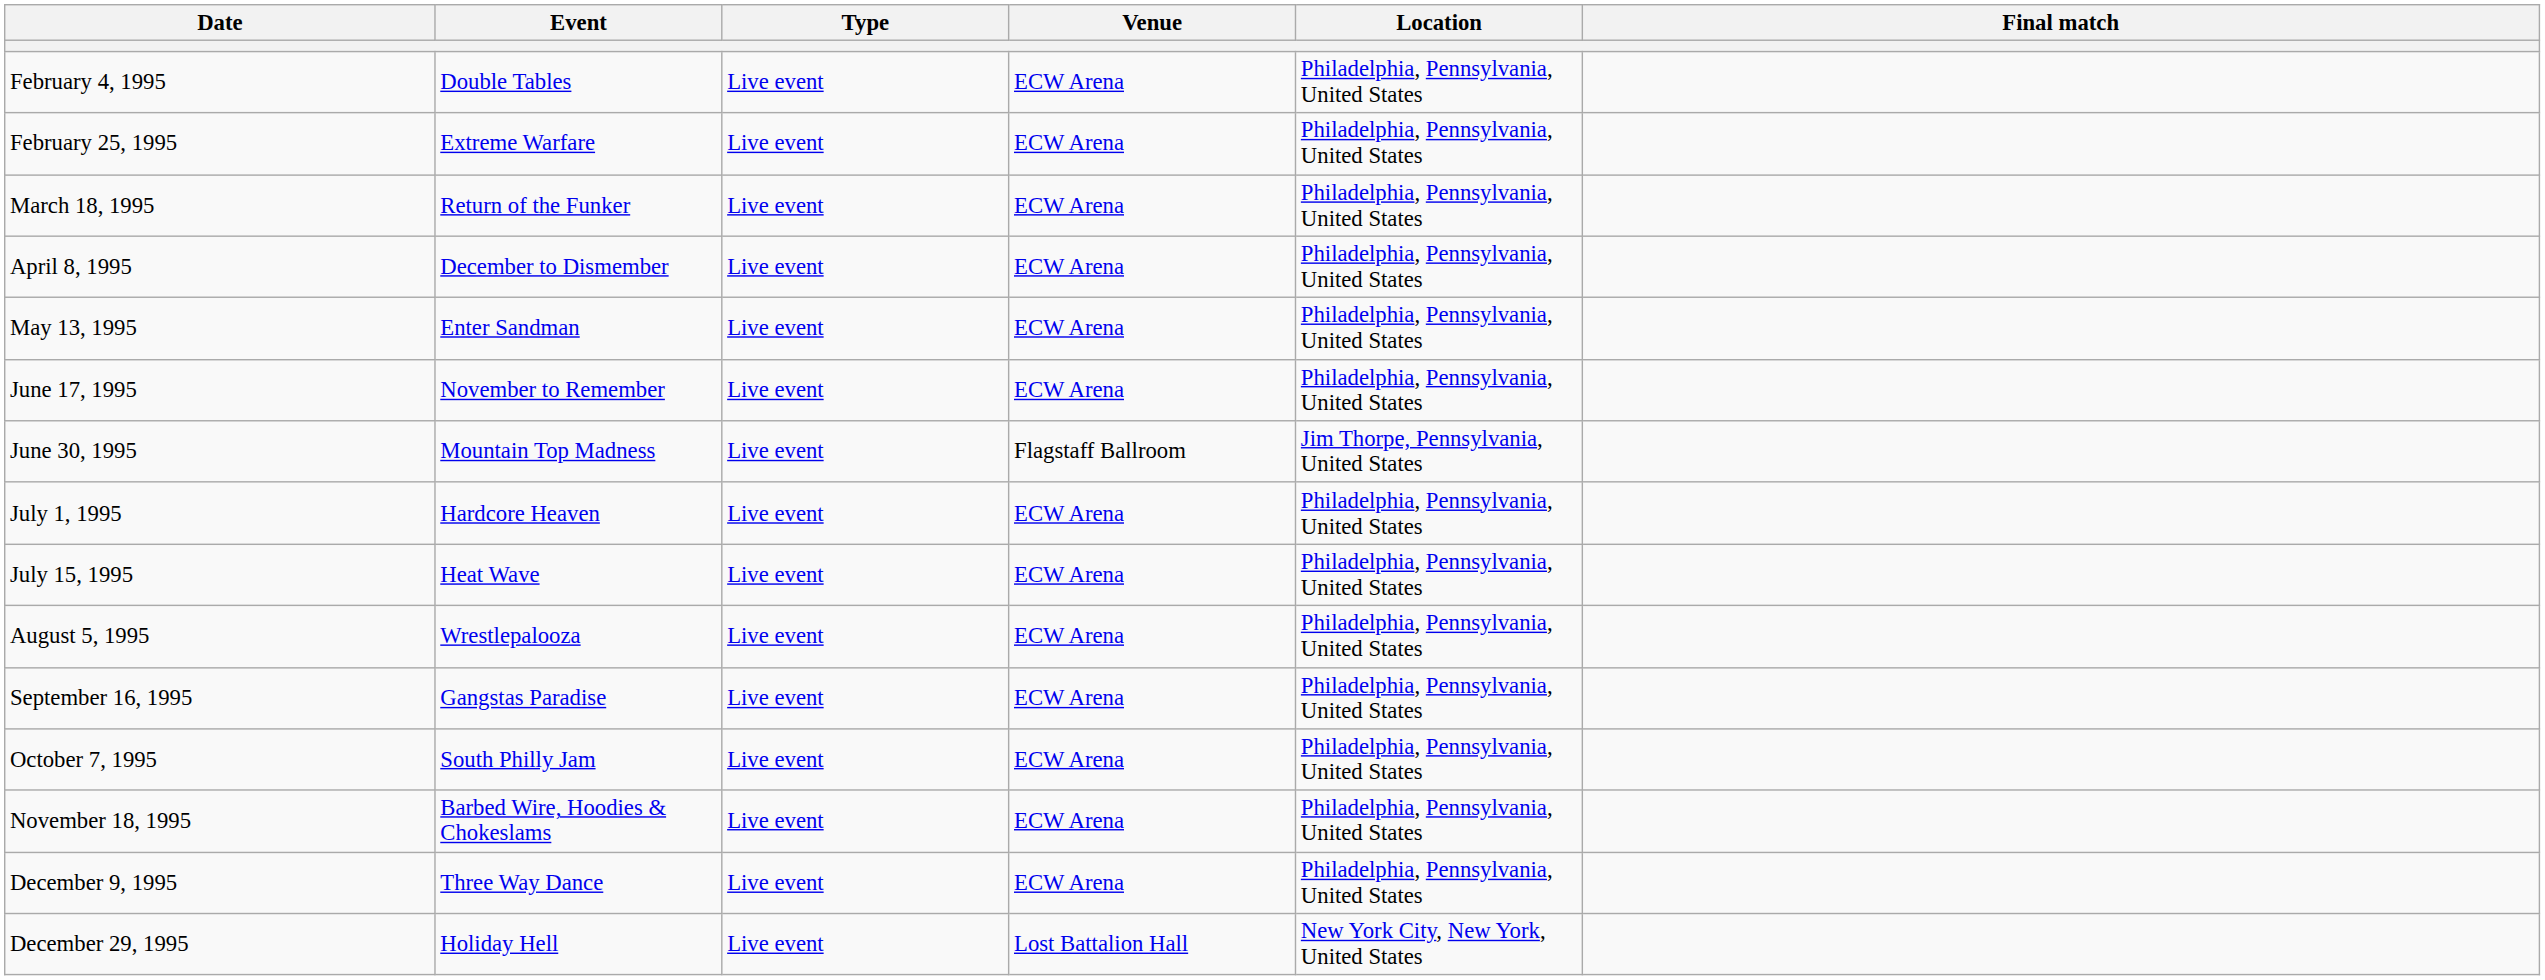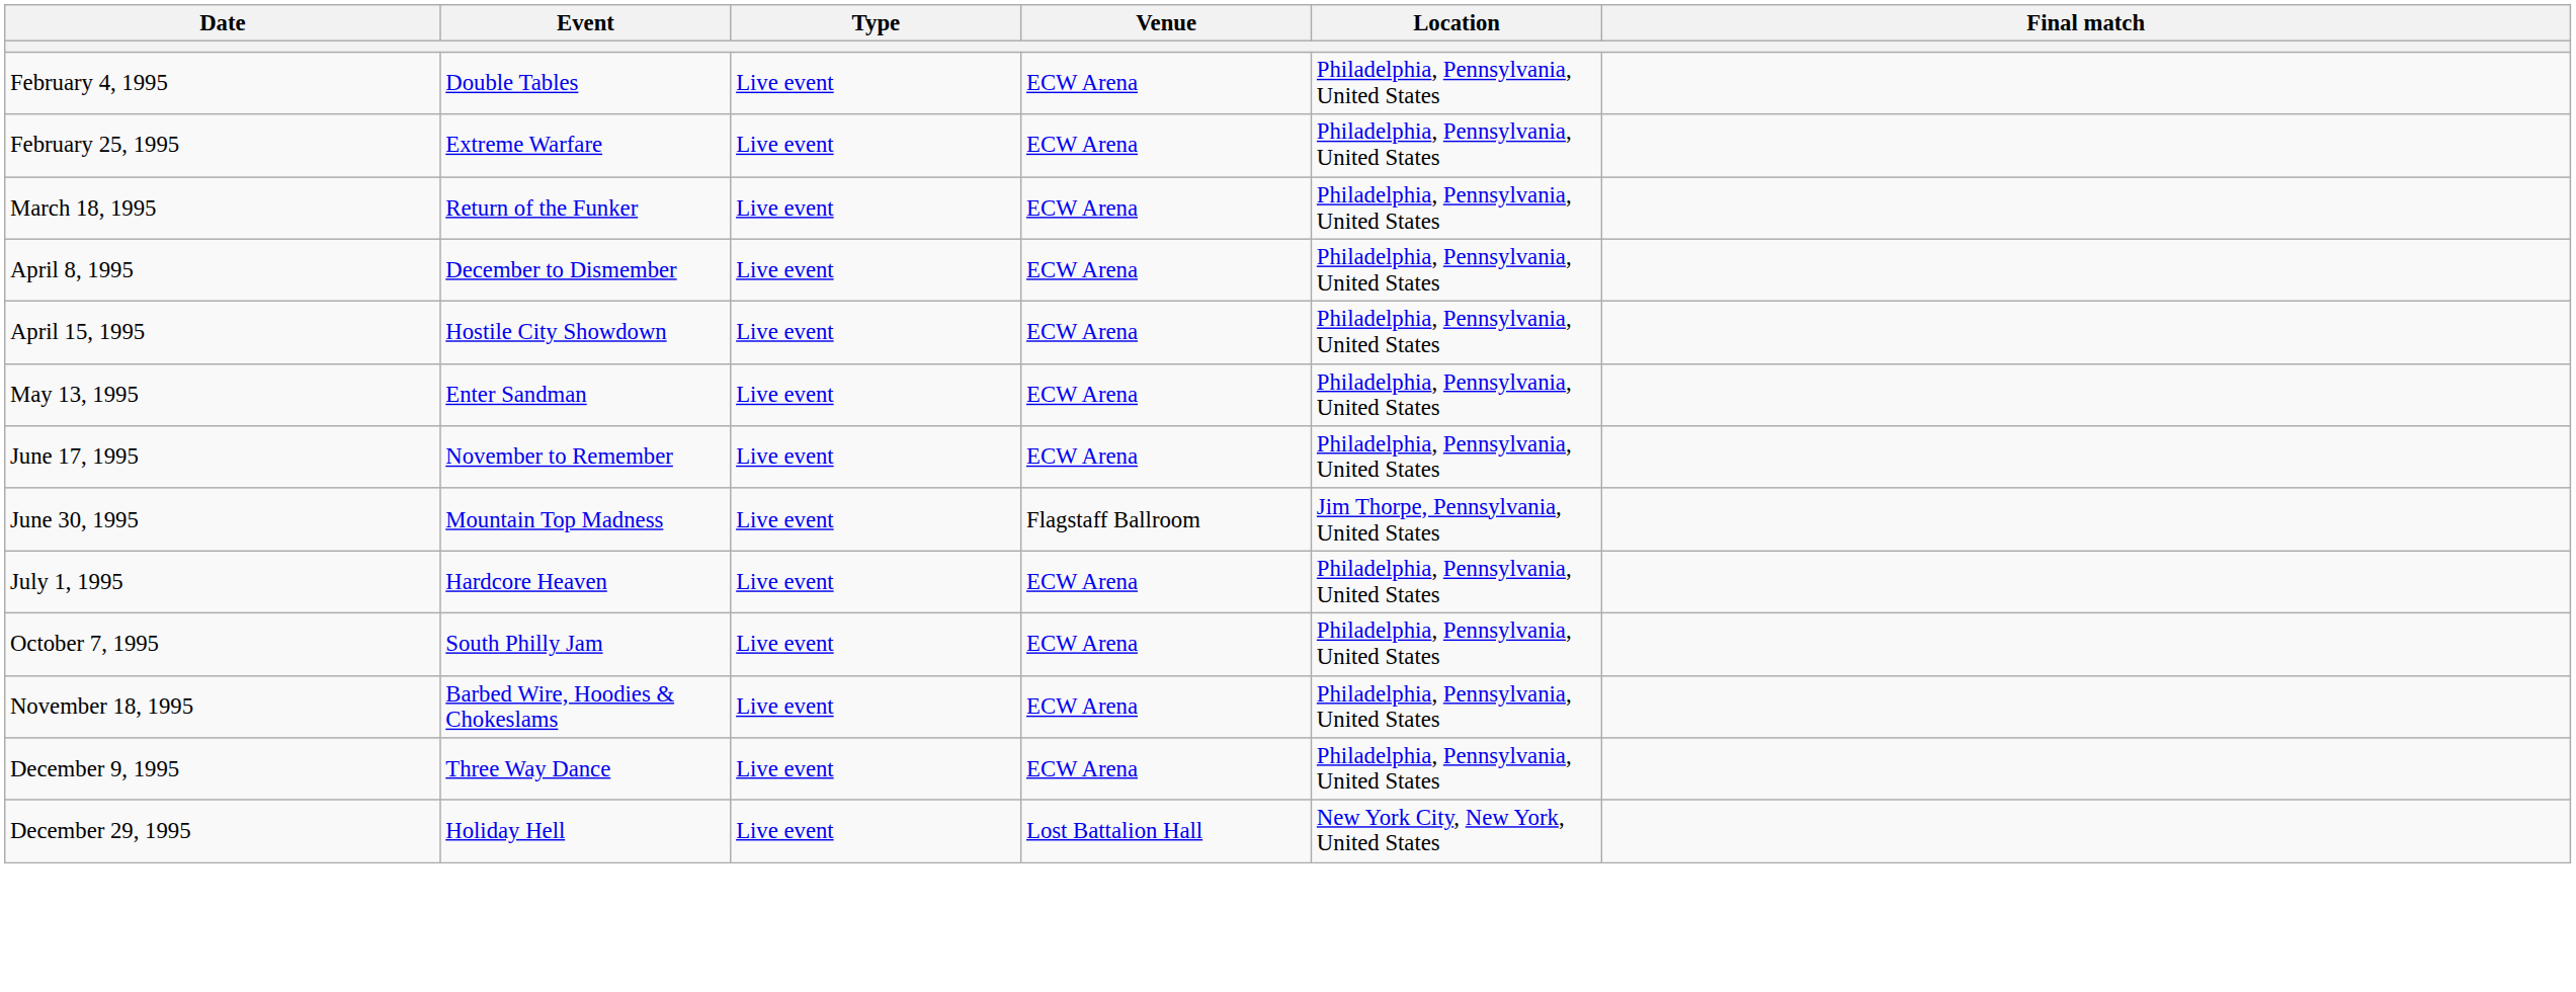 <table class="wikitable" width="90%">
 <tr>
 <th style=width:9%><strong>Date</strong></th>
 <th style=width:6%><strong>Event</strong></th>
 <th style=width:6%><strong>Type</strong></th>
 <th style=width:6%><strong>Venue</strong></th>
 <th style=width:6%><strong>Location</strong></th>
 <th style=width:20%><strong>Final match</strong></th>
 </tr>
 <tr>
 <th colspan=6></th>
 </tr>
 <tr>
 <td>February 4, 1995</td>
 <td><a href='#'>Double Tables</a></td>
 <td><a href='#'>Live event</a></td>
 <td><a href='#'>ECW Arena</a></td>
 <td><a href='#'>Philadelphia</a>, <a href='#'>Pennsylvania</a>, United States</td>
 <td></td>
 </tr>
 <tr>
 <td>February 25, 1995</td>
 <td><a href='#'>Extreme Warfare</a></td>
 <td><a href='#'>Live event</a></td>
 <td><a href='#'>ECW Arena</a></td>
 <td><a href='#'>Philadelphia</a>, <a href='#'>Pennsylvania</a>, United States</td>
 <td></td>
 </tr>
 <tr>
 <td>March 18, 1995</td>
 <td><a href='#'>Return of the Funker</a></td>
 <td><a href='#'>Live event</a></td>
 <td><a href='#'>ECW Arena</a></td>
 <td><a href='#'>Philadelphia</a>, <a href='#'>Pennsylvania</a>, United States</td>
 <td></td>
 </tr>
 <tr>
 <td>April 8, 1995</td>
 <td><a href='#'>December to Dismember</a></td>
 <td><a href='#'>Live event</a></td>
 <td><a href='#'>ECW Arena</a></td>
 <td><a href='#'>Philadelphia</a>, <a href='#'>Pennsylvania</a>, United States</td>
 <td></td>
 </tr>
 <tr>
+<td>April 15, 1995</td>
+<td><a href='#'>Hostile City Showdown</a></td>
+<td><a href='#'>Live event</a></td>
+<td><a href='#'>ECW Arena</a></td>
+<td><a href='#'>Philadelphia</a>, <a href='#'>Pennsylvania</a>, United States</td>
+<td></td>
+</tr>
+<tr>
 <td>May 13, 1995</td>
 <td><a href='#'>Enter Sandman</a></td>
 <td><a href='#'>Live event</a></td>
 <td><a href='#'>ECW Arena</a></td>
 <td><a href='#'>Philadelphia</a>, <a href='#'>Pennsylvania</a>, United States</td>
 <td></td>
 </tr>
 <tr>
 <td>June 17, 1995</td>
 <td><a href='#'>November to Remember</a></td>
 <td><a href='#'>Live event</a></td>
 <td><a href='#'>ECW Arena</a></td>
 <td><a href='#'>Philadelphia</a>, <a href='#'>Pennsylvania</a>, United States</td>
 <td></td>
 </tr>
 <tr>
 <td>June 30, 1995</td>
 <td><a href='#'>Mountain Top Madness</a></td>
 <td><a href='#'>Live event</a></td>
 <td>Flagstaff Ballroom</td>
 <td><a href='#'>Jim Thorpe, Pennsylvania</a>, United States</td>
 <td></td>
 </tr>
 <tr>
 <td>July 1, 1995</td>
 <td><a href='#'>Hardcore Heaven</a></td>
-<td><a href='#'>Live event</a></td>
-<td><a href='#'>ECW Arena</a></td>
-<td><a href='#'>Philadelphia</a>, <a href='#'>Pennsylvania</a>, United States</td>
-<td></td>
-</tr>
-<tr>
-<td>July 15, 1995</td>
-<td><a href='#'>Heat Wave</a></td>
-<td><a href='#'>Live event</a></td>
-<td><a href='#'>ECW Arena</a></td>
-<td><a href='#'>Philadelphia</a>, <a href='#'>Pennsylvania</a>, United States</td>
-<td></td>
-</tr>
-<tr>
-<td>August 5, 1995</td>
-<td><a href='#'>Wrestlepalooza</a></td>
-<td><a href='#'>Live event</a></td>
-<td><a href='#'>ECW Arena</a></td>
-<td><a href='#'>Philadelphia</a>, <a href='#'>Pennsylvania</a>, United States</td>
-<td></td>
-</tr>
-<tr>
-<td>September 16, 1995</td>
-<td><a href='#'>Gangstas Paradise</a></td>
 <td><a href='#'>Live event</a></td>
 <td><a href='#'>ECW Arena</a></td>
 <td><a href='#'>Philadelphia</a>, <a href='#'>Pennsylvania</a>, United States</td>
 <td></td>
 </tr>
 <tr>
 <td>October 7, 1995</td>
 <td><a href='#'>South Philly Jam</a></td>
 <td><a href='#'>Live event</a></td>
 <td><a href='#'>ECW Arena</a></td>
 <td><a href='#'>Philadelphia</a>, <a href='#'>Pennsylvania</a>, United States</td>
 <td></td>
 </tr>
 <tr>
 <td>November 18, 1995</td>
 <td><a href='#'>Barbed Wire, Hoodies & Chokeslams</a></td>
 <td><a href='#'>Live event</a></td>
 <td><a href='#'>ECW Arena</a></td>
 <td><a href='#'>Philadelphia</a>, <a href='#'>Pennsylvania</a>, United States</td>
 <td></td>
 </tr>
 <tr>
 <td>December 9, 1995</td>
 <td><a href='#'>Three Way Dance</a></td>
 <td><a href='#'>Live event</a></td>
 <td><a href='#'>ECW Arena</a></td>
 <td><a href='#'>Philadelphia</a>, <a href='#'>Pennsylvania</a>, United States</td>
 <td></td>
 </tr>
 <tr>
 <td>December 29, 1995</td>
 <td><a href='#'>Holiday Hell</a></td>
 <td><a href='#'>Live event</a></td>
 <td><a href='#'>Lost Battalion Hall</a></td>
 <td><a href='#'>New York City</a>, <a href='#'>New York</a>, United States</td>
 <td></td>
 </tr>
 </table>
